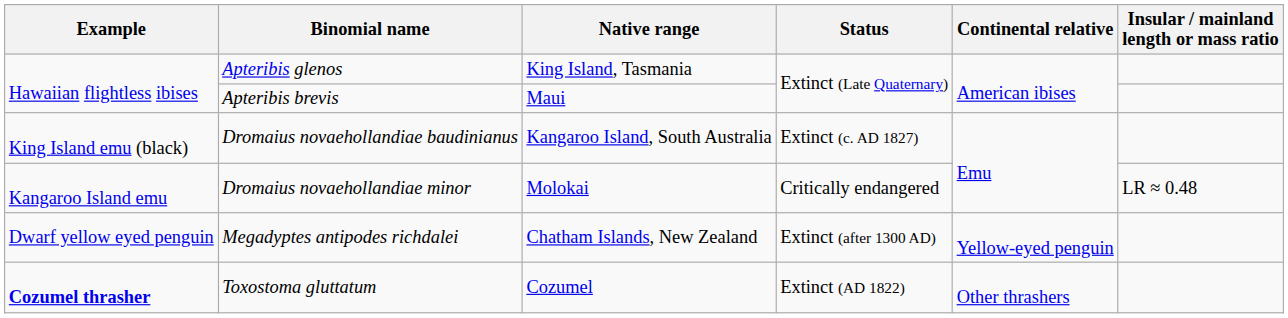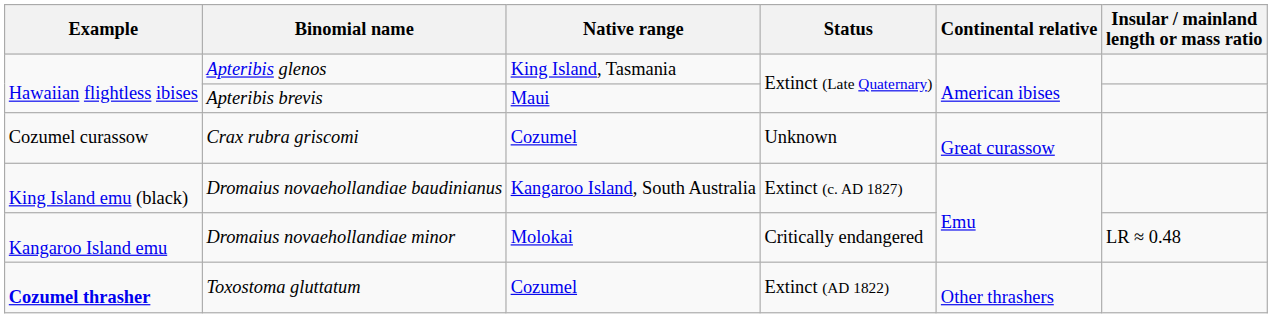 <table class=wikitable>
 <tr>
 <th>Example</th>
 <th>Binomial name</th>
 <th>Native range</th>
 <th>Status</th>
 <th>Continental relative</th>
 <th>Insular / mainland<br>length or mass ratio</th>
 </tr>
 <tr>
 <td rowspan="2"><br><a href='#'>Hawaiian</a> <a href='#'>flightless</a> <a href='#'>ibises</a></td>
 <td><em><a href='#'>Apteribis</a> glenos</em></td>
 <td><a href='#'>King Island</a>, Tasmania</td>
 <td rowspan="2">Extinct <small>(Late <a href='#'>Quaternary</a>)</small></td>
 <td rowspan="2"><br><a href='#'>American ibises</a></td>
 <td></td>
 </tr>
 <tr>
 <td><em>Apteribis brevis</em></td>
 <td><a href='#'>Maui</a></td>
 <td></td>
 </tr>
 <tr>
+<td>Cozumel curassow</td>
+<td><em>Crax rubra griscomi</em></td>
+<td><a href='#'>Cozumel</a></td>
+<td>Unknown</td>
+<td><br><a href='#'>Great curassow</a></td>
+<td></td>
+</tr>
+<tr>
 <td><br><a href='#'>King Island emu</a> (black)</td>
 <td><em>Dromaius novaehollandiae baudinianus</em></td>
 <td><a href='#'>Kangaroo Island</a>, South Australia</td>
 <td>Extinct <small>(c. AD 1827)</small></td>
 <td rowspan="2"><br><a href='#'>Emu</a></td>
 <td></td>
 </tr>
 <tr>
 <td><br><a href='#'>Kangaroo Island emu</a></td>
 <td><em>Dromaius novaehollandiae minor</em></td>
 <td><a href='#'>Molokai</a></td>
 <td>Critically endangered</td>
 <td>LR ≈ 0.48 </td>
 </tr>
 <tr>
-<td><a href='#'>Dwarf yellow eyed penguin</a></td>
-<td><em>Megadyptes antipodes richdalei</em></td>
-<td><a href='#'>Chatham Islands</a>, New Zealand</td>
-<td>Extinct <small>(after 1300 AD)</small></td>
-<td><br><a href='#'>Yellow-eyed penguin</a></td>
-<td></td>
-</tr>
-<tr>
 <td><strong><br><a href='#'>Cozumel thrasher</a></strong></td>
 <td><em>Toxostoma gluttatum</em></td>
 <td><a href='#'>Cozumel</a></td>
 <td>Extinct <small>(AD 1822)</small></td>
 <td><br><a href='#'>Other thrashers</a></td>
 <td></td>
 </tr>
 </table>
